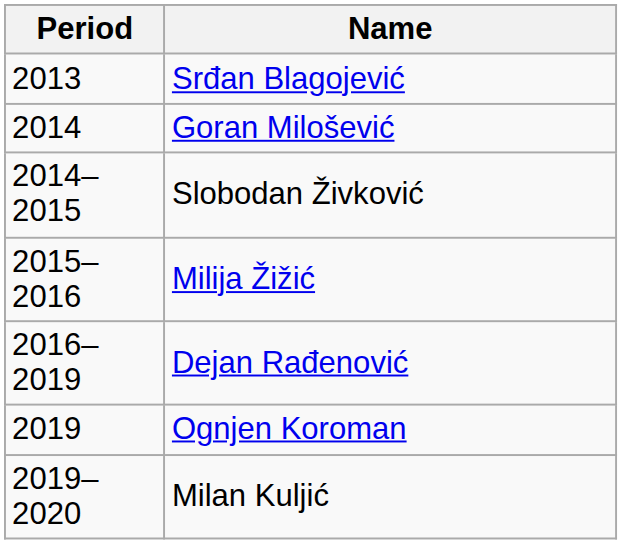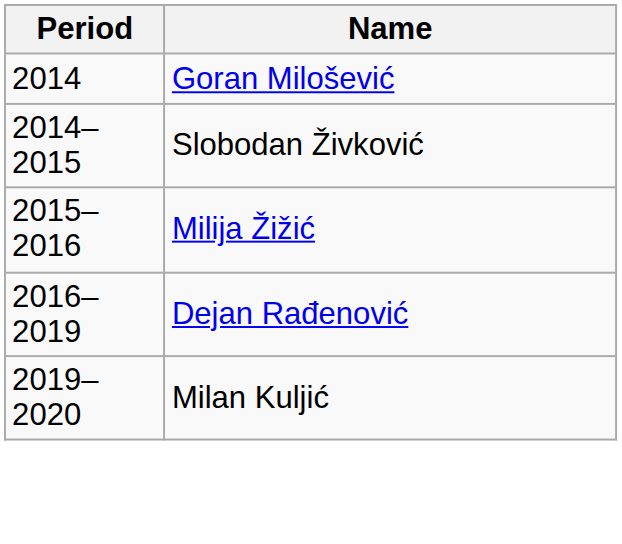 <table class="wikitable">
 <tr>
 <th width="75">Period</th>
 <th width="225">Name</th>
-</tr>
-<tr>
-<td>2013</td>
-<td> <a href='#'>Srđan Blagojević</a></td>
 </tr>
 <tr>
 <td>2014</td>
 <td> <a href='#'>Goran Milošević</a></td>
 </tr>
 <tr>
 <td>2014–2015</td>
 <td> Slobodan Živković</td>
 </tr>
 <tr>
 <td>2015–2016</td>
 <td> <a href='#'>Milija Žižić</a></td>
 </tr>
 <tr>
 <td>2016–2019</td>
 <td> <a href='#'>Dejan Rađenović</a></td>
 </tr>
 <tr>
-<td>2019</td>
-<td> <a href='#'>Ognjen Koroman</a></td>
-</tr>
-<tr>
 <td>2019–2020</td>
 <td> Milan Kuljić</td>
 </tr>
 </table>
